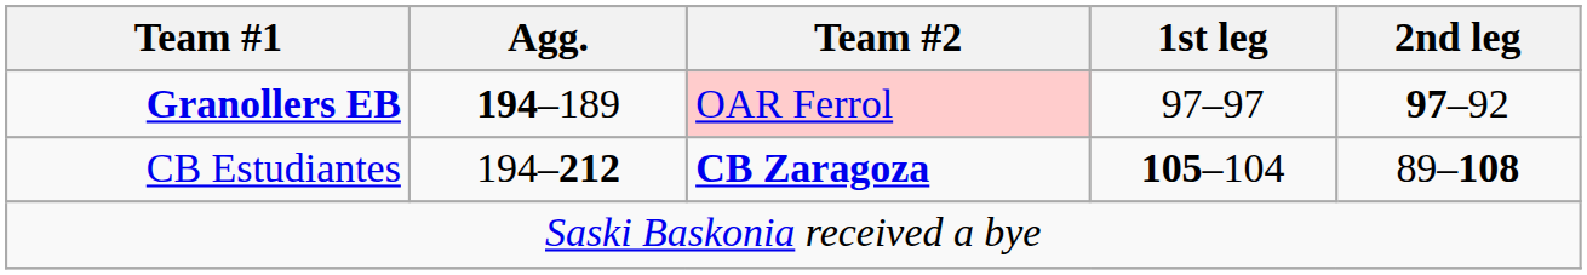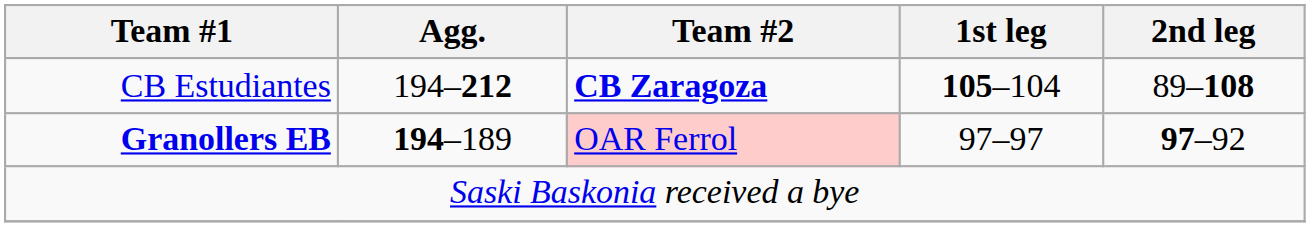 <table class=wikitable style="text-align:center">
 <tr>
 <th width=150>Team #1</th>
 <th width=100>Agg.</th>
 <th width=150>Team #2</th>
 <th width=88>1st leg</th>
 <th width=88>2nd leg</th>
 </tr>
 <tr>
+<td align=right><a href='#'>CB Estudiantes</a></td>
+<td>194–<strong>212</strong></td>
+<td align=left><strong><a href='#'>CB Zaragoza</a></strong></td>
+<td><strong>105</strong>–104</td>
+<td>89–<strong>108</strong></td>
+</tr>
+<tr>
 <td align=right><strong><a href='#'>Granollers EB</a></strong></td>
 <td><strong>194</strong>–189</td>
 <td align=left bgcolor=#ffcccc><a href='#'>OAR Ferrol</a></td>
 <td>97–97</td>
 <td><strong>97</strong>–92</td>
 </tr>
 <tr>
-<td align=right><a href='#'>CB Estudiantes</a></td>
-<td>194–<strong>212</strong></td>
-<td align=left><strong><a href='#'>CB Zaragoza</a></strong></td>
-<td><strong>105</strong>–104</td>
-<td>89–<strong>108</strong></td>
-</tr>
-<tr>
 <td colspan=5><em><a href='#'>Saski Baskonia</a> received a bye</em></td>
 </tr>
 <tr>
 </tr>
 </table>
